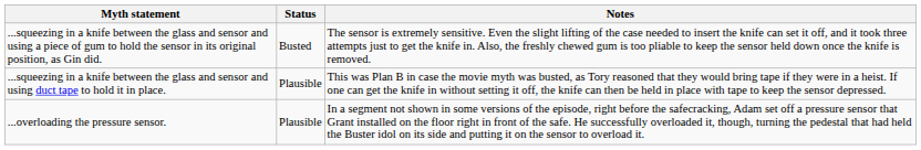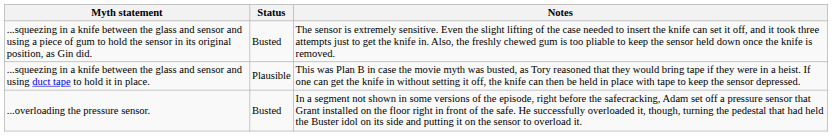 <table class="wikitable plainrowheaders">
 <tr>
 <th>Myth statement</th>
 <th>Status</th>
 <th>Notes</th>
 </tr>
 <tr>
 <td>...squeezing in a knife between the glass and sensor and using a piece of gum to hold the sensor in its original position, as Gin did.</td>
 <td><span>Busted</span></td>
 <td>The sensor is extremely sensitive. Even the slight lifting of the case needed to insert the knife can set it off, and it took three attempts just to get the knife in. Also, the freshly chewed gum is too pliable to keep the sensor held down once the knife is removed.</td>
 </tr>
 <tr>
 <td>...squeezing in a knife between the glass and sensor and using <a href='#'>duct tape</a> to hold it in place.</td>
 <td><span>Plausible</span></td>
 <td>This was Plan B in case the movie myth was busted, as Tory reasoned that they would bring tape if they were in a heist. If one can get the knife in without setting it off, the knife can then be held in place with tape to keep the sensor depressed.</td>
 </tr>
 <tr>
 <td>...overloading the pressure sensor.</td>
-<td><span>Plausible</span></td>
+<td><span>Busted</span></td>
 <td>In a segment not shown in some versions of the episode, right before the safecracking, Adam set off a pressure sensor that Grant installed on the floor right in front of the safe. He successfully overloaded it, though, turning the pedestal that had held the Buster idol on its side and putting it on the sensor to overload it.</td>
 </tr>
 </table>
